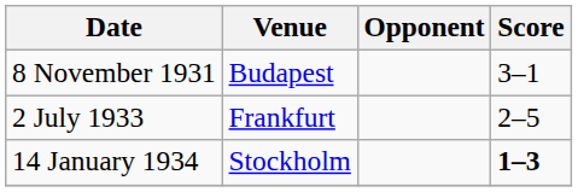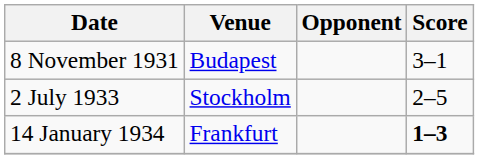 <table class="wikitable">
 <tr>
 <th>Date</th>
 <th>Venue</th>
 <th>Opponent</th>
 <th>Score</th>
 </tr>
 <tr>
 <td>8 November 1931</td>
 <td><a href='#'>Budapest</a></td>
 <td></td>
 <td>3–1</td>
 </tr>
 <tr>
 <td>2 July 1933</td>
-<td><a href='#'>Frankfurt</a></td>
+<td><a href='#'>Stockholm</a></td>
 <td></td>
 <td>2–5</td>
 </tr>
 <tr>
 <td>14 January 1934</td>
-<td><a href='#'>Stockholm</a></td>
+<td><a href='#'>Frankfurt</a></td>
 <td></td>
 <td><strong>1–3</strong></td>
 </tr>
 <tr>
 </tr>
 </table>
